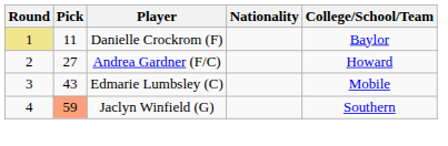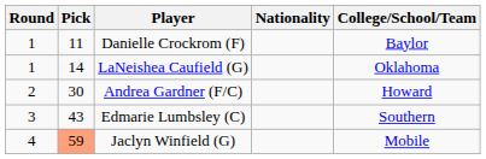 <table class="wikitable">
 <tr>
 <th>Round</th>
 <th>Pick</th>
 <th>Player</th>
 <th>Nationality</th>
 <th>College/School/Team</th>
 </tr>
 <tr align="center">
-<td style="background: khaki;">1</td>
+<td>1</td>
 <td>11</td>
 <td>Danielle Crockrom (F)</td>
 <td></td>
 <td><a href='#'>Baylor</a></td>
 </tr>
 <tr align="center">
+<td>1</td>
+<td>14</td>
+<td><a href='#'>LaNeishea Caufield</a> (G)</td>
+<td></td>
+<td><a href='#'>Oklahoma</a></td>
+</tr>
+<tr align="center">
 <td>2</td>
-<td>27</td>
+<td>30</td>
 <td><a href='#'>Andrea Gardner</a> (F/C)</td>
 <td></td>
 <td><a href='#'>Howard</a></td>
 </tr>
 <tr align="center">
 <td>3</td>
 <td>43</td>
 <td>Edmarie Lumbsley (C)</td>
 <td></td>
-<td><a href='#'>Mobile</a></td>
+<td><a href='#'>Southern</a></td>
 </tr>
 <tr align="center">
 <td>4</td>
 <td style="background: lightsalmon;">59</td>
 <td>Jaclyn Winfield (G)</td>
 <td></td>
-<td><a href='#'>Southern</a></td>
+<td><a href='#'>Mobile</a></td>
 </tr>
 </table>
